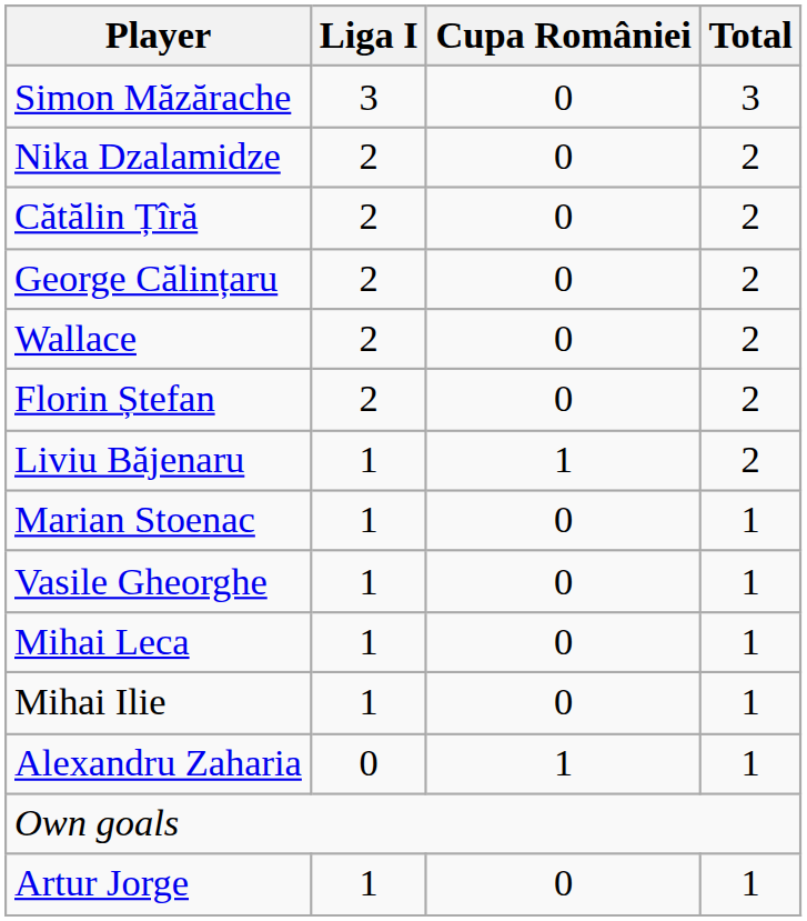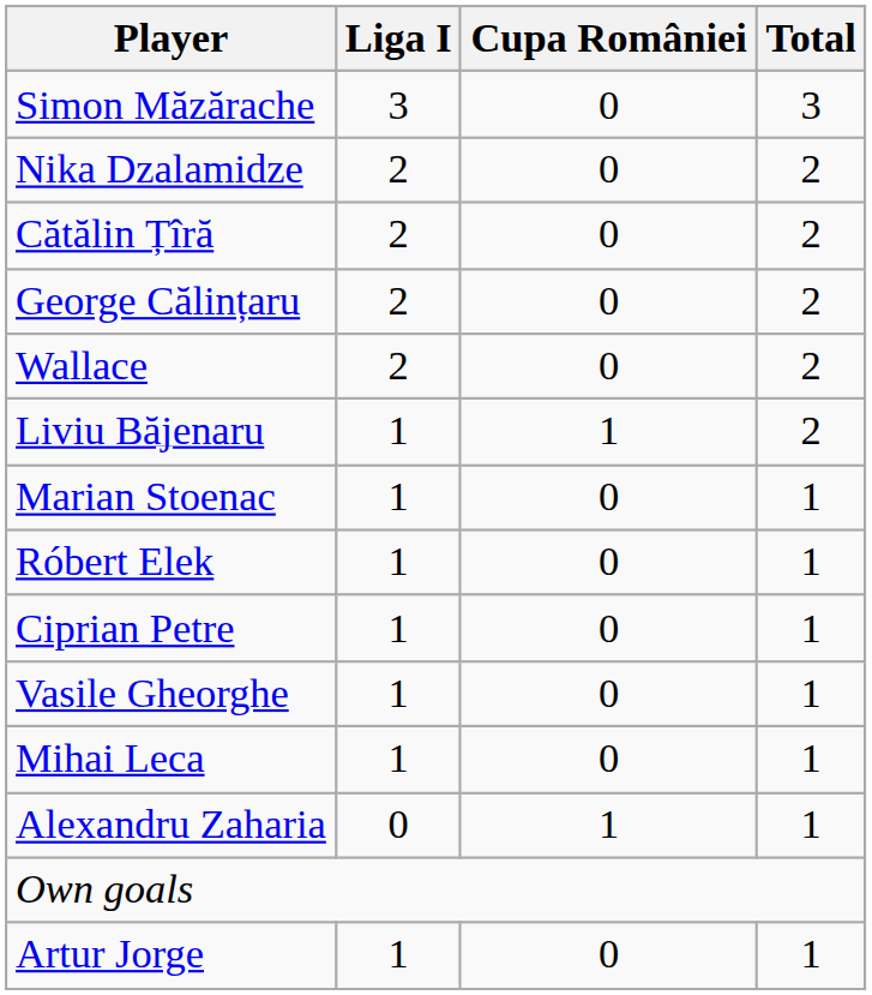 <table class="wikitable sortable">
 <tr>
 <th>Player</th>
 <th>Liga I</th>
 <th>Cupa României</th>
 <th>Total</th>
 </tr>
 <tr>
 <td style="text-align:left;"> <a href='#'>Simon Măzărache</a></td>
 <td align=center>3</td>
 <td align=center>0</td>
 <td align=center>3</td>
 </tr>
 <tr>
 <td style="text-align:left;"> <a href='#'>Nika Dzalamidze</a></td>
 <td align=center>2</td>
 <td align=center>0</td>
 <td align=center>2</td>
 </tr>
 <tr>
 <td style="text-align:left;"> <a href='#'>Cătălin Țîră</a></td>
 <td align=center>2</td>
 <td align=center>0</td>
 <td align=center>2</td>
 </tr>
 <tr>
 <td style="text-align:left;"> <a href='#'>George Călințaru</a></td>
 <td align=center>2</td>
 <td align=center>0</td>
 <td align=center>2</td>
 </tr>
 <tr>
 <td style="text-align:left;"> <a href='#'>Wallace</a></td>
 <td align=center>2</td>
 <td align=center>0</td>
 <td align=center>2</td>
 </tr>
 <tr>
-<td style="text-align:left;"> <a href='#'>Florin Ștefan</a></td>
-<td align=center>2</td>
-<td align=center>0</td>
-<td align=center>2</td>
-</tr>
-<tr>
 <td style="text-align:left;"> <a href='#'>Liviu Băjenaru</a></td>
 <td align=center>1</td>
 <td align=center>1</td>
 <td align=center>2</td>
 </tr>
 <tr>
 <td style="text-align:left;"> <a href='#'>Marian Stoenac</a></td>
 <td align=center>1</td>
 <td align=center>0</td>
 <td align=center>1</td>
 </tr>
 <tr>
+<td style="text-align:left;"> <a href='#'>Róbert Elek</a></td>
+<td align=center>1</td>
+<td align=center>0</td>
+<td align=center>1</td>
+</tr>
+<tr>
+<td style="text-align:left;"> <a href='#'>Ciprian Petre</a></td>
+<td align=center>1</td>
+<td align=center>0</td>
+<td align=center>1</td>
+</tr>
+<tr>
 <td style="text-align:left;"> <a href='#'>Vasile Gheorghe</a></td>
 <td align=center>1</td>
 <td align=center>0</td>
 <td align=center>1</td>
 </tr>
 <tr>
 <td style="text-align:left;"> <a href='#'>Mihai Leca</a></td>
-<td align=center>1</td>
-<td align=center>0</td>
-<td align=center>1</td>
-</tr>
-<tr>
-<td style="text-align:left;"> Mihai Ilie</td>
 <td align=center>1</td>
 <td align=center>0</td>
 <td align=center>1</td>
 </tr>
 <tr>
 <td style="text-align:left;"> <a href='#'>Alexandru Zaharia</a></td>
 <td align=center>0</td>
 <td align=center>1</td>
 <td align=center>1</td>
 </tr>
 <tr>
 <td colspan=4><em>Own goals</em></td>
 </tr>
 <tr>
 <td style="text-align:left;"> <a href='#'>Artur Jorge</a></td>
 <td align=center>1</td>
 <td align=center>0</td>
 <td align=center>1</td>
 </tr>
 <tr>
 </tr>
 </table>
